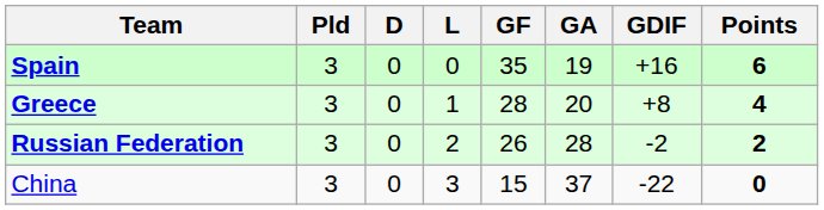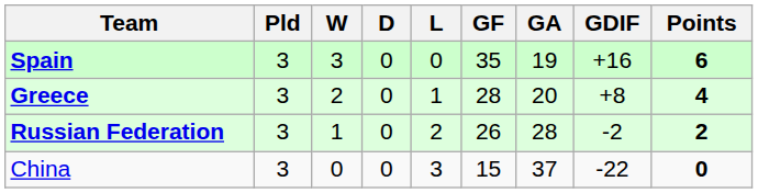 <table class=wikitable style="text-align:center" width=520>
 <tr>
 <th width=25%>Team</th>
 <th width=5%>Pld</th>
+<th width=5%>W</th>
 <th width=5%>D</th>
 <th width=5%>L</th>
 <th width=5%>GF</th>
 <th width=5%>GA</th>
 <th width=5%>GDIF</th>
 <th width=8%>Points</th>
 </tr>
 <tr bgcolor=#ccffcc>
 <td align="left"> <strong><a href='#'>Spain</a></strong></td>
+<td>3</td>
 <td>3</td>
 <td>0</td>
 <td>0</td>
 <td>35</td>
 <td>19</td>
 <td>+16</td>
 <td><strong>6</strong></td>
 </tr>
 <tr bgcolor=#ddffdd>
 <td align="left"> <strong><a href='#'>Greece</a></strong></td>
 <td>3</td>
+<td>2</td>
 <td>0</td>
 <td>1</td>
 <td>28</td>
 <td>20</td>
 <td>+8</td>
 <td><strong>4</strong></td>
 </tr>
 <tr bgcolor=#ddffdd>
 <td align="left"> <strong><a href='#'>Russian Federation</a></strong></td>
 <td>3</td>
+<td>1</td>
 <td>0</td>
 <td>2</td>
 <td>26</td>
 <td>28</td>
 <td>-2</td>
 <td><strong>2</strong></td>
 </tr>
 <tr>
 <td align="left"> <a href='#'>China</a></td>
 <td>3</td>
 <td>0</td>
+<td>0</td>
 <td>3</td>
 <td>15</td>
 <td>37</td>
 <td>-22</td>
 <td><strong>0</strong></td>
 </tr>
 </table>
